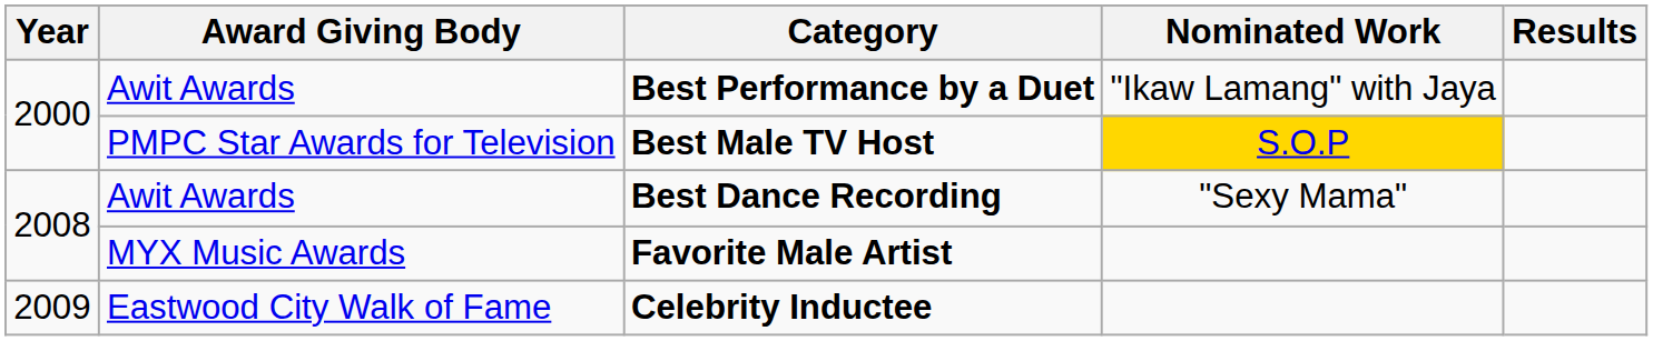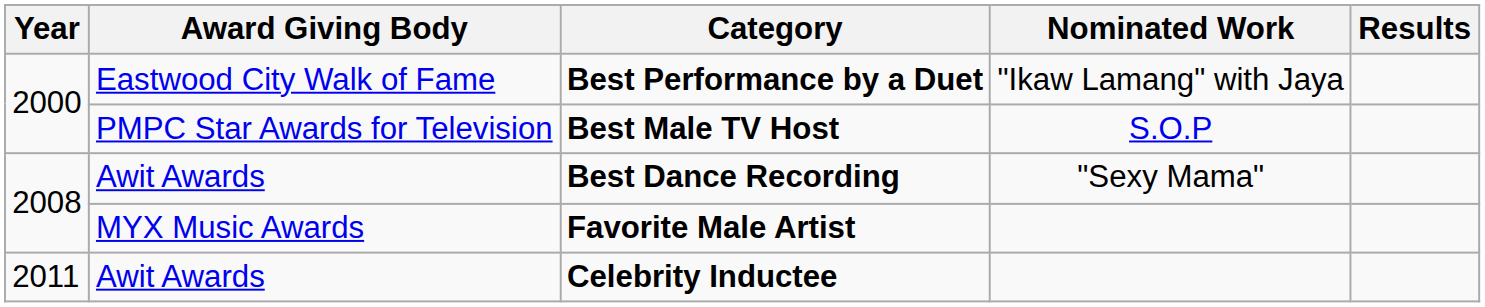 <table class="wikitable">
 <tr>
 <th>Year</th>
 <th>Award Giving Body</th>
 <th>Category</th>
 <th>Nominated Work</th>
 <th>Results</th>
 </tr>
 <tr>
 <td rowspan=2>2000</td>
-<td><a href='#'>Awit Awards</a></td>
+<td><a href='#'>Eastwood City Walk of Fame</a></td>
 <td><strong>Best Performance by a Duet</strong></td>
 <td align=center>"Ikaw Lamang" with Jaya</td>
 <td></td>
 </tr>
 <tr>
 <td><a href='#'>PMPC Star Awards for Television</a></td>
 <td><strong>Best Male TV Host</strong></td>
-<td align=center style="background: gold;"><a href='#'>S.O.P</a></td>
+<td align=center><a href='#'>S.O.P</a></td>
 <td></td>
 </tr>
 <tr>
 <td rowspan=2>2008</td>
 <td><a href='#'>Awit Awards</a></td>
 <td><strong>Best Dance Recording</strong></td>
 <td align=center>"Sexy Mama"</td>
 <td></td>
 </tr>
 <tr>
 <td><a href='#'>MYX Music Awards</a></td>
 <td><strong>Favorite Male Artist</strong></td>
 <td></td>
 <td></td>
 </tr>
 <tr>
-<td>2009</td>
-<td><a href='#'>Eastwood City Walk of Fame</a></td>
+<td>2011</td>
+<td><a href='#'>Awit Awards</a></td>
 <td><strong>Celebrity Inductee</strong></td>
 <td></td>
 <td></td>
 </tr>
 </table>
